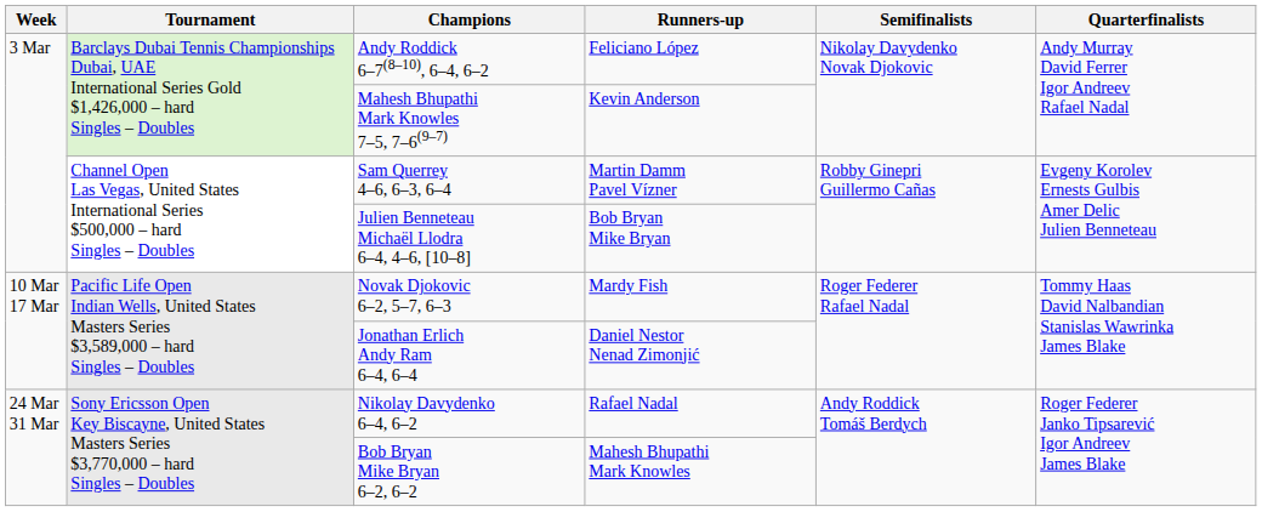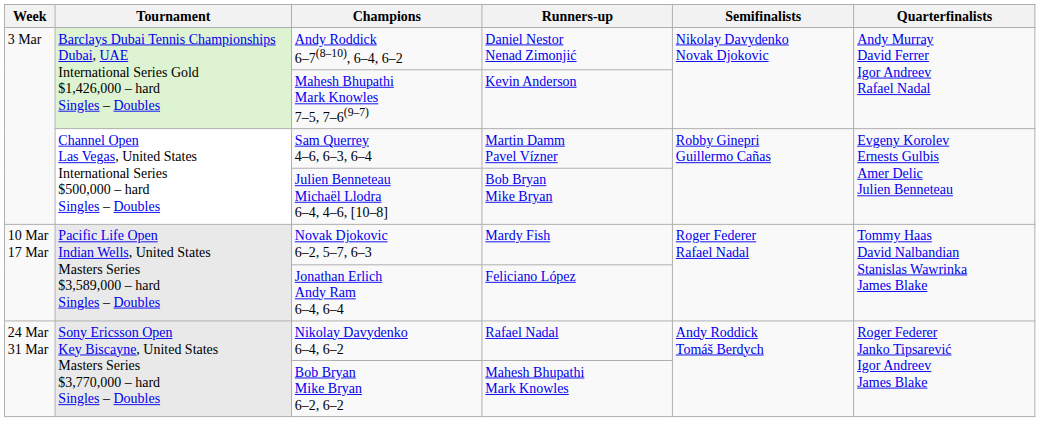 <table class=wikitable style=font-size:95%>
 <tr>
 <th style="width:48px;">Week</th>
 <th style="width:250px;">Tournament</th>
 <th style="width:200px;">Champions</th>
 <th style="width:200px;">Runners-up</th>
 <th style="width:190px;">Semifinalists</th>
 <th style="width:190px;">Quarterfinalists</th>
 </tr>
 <tr valign=top>
 <td rowspan=4>3 Mar</td>
 <td style="background:#DDF3D1;" rowspan=2><a href='#'>Barclays Dubai Tennis Championships</a><br> <a href='#'>Dubai</a>, <a href='#'>UAE</a><br>International Series Gold<br>$1,426,000 – hard <br><a href='#'>Singles</a> – <a href='#'>Doubles</a></td>
 <td> <a href='#'>Andy Roddick</a><br>6–7<sup>(8–10)</sup>, 6–4, 6–2</td>
-<td> <a href='#'>Feliciano López</a></td>
+<td> <a href='#'>Daniel Nestor</a> <br>  <a href='#'>Nenad Zimonjić</a></td>
 <td rowspan=2> <a href='#'>Nikolay Davydenko</a><br> <a href='#'>Novak Djokovic</a></td>
 <td rowspan=2> <a href='#'>Andy Murray</a>  <br> <a href='#'>David Ferrer</a> <br> <a href='#'>Igor Andreev</a><br> <a href='#'>Rafael Nadal</a></td>
 </tr>
 <tr valign=top>
 <td> <a href='#'>Mahesh Bhupathi</a> <br>  <a href='#'>Mark Knowles</a><br> 7–5, 7–6<sup>(9–7)</sup></td>
 <td> <a href='#'>Kevin Anderson</a></td>
 </tr>
 <tr valign=top>
 <td style="background:#FFF;" rowspan=2><a href='#'>Channel Open</a><br>  <a href='#'>Las Vegas</a>, United States<br>International Series<br>$500,000 – hard <br><a href='#'>Singles</a> – <a href='#'>Doubles</a></td>
 <td> <a href='#'>Sam Querrey</a><br>4–6, 6–3, 6–4</td>
 <td> <a href='#'>Martin Damm</a> <br>  <a href='#'>Pavel Vízner</a></td>
 <td rowspan=2> <a href='#'>Robby Ginepri</a><br> <a href='#'>Guillermo Cañas</a></td>
 <td rowspan=2> <a href='#'>Evgeny Korolev</a><br> <a href='#'>Ernests Gulbis</a><br> <a href='#'>Amer Delic</a><br> <a href='#'>Julien Benneteau</a></td>
 </tr>
 <tr valign=top>
 <td> <a href='#'>Julien Benneteau</a> <br>  <a href='#'>Michaël Llodra</a><br> 6–4, 4–6, [10–8]</td>
 <td> <a href='#'>Bob Bryan</a> <br>  <a href='#'>Mike Bryan</a></td>
 </tr>
 <tr valign=top>
 <td rowspan=2>10 Mar<br>17 Mar</td>
 <td style="background:#E9E9E9;" rowspan=2><a href='#'>Pacific Life Open</a><br> <a href='#'>Indian Wells</a>, United States<br>Masters Series<br>$3,589,000 – hard <br><a href='#'>Singles</a> – <a href='#'>Doubles</a></td>
 <td> <a href='#'>Novak Djokovic</a><br>6–2, 5–7, 6–3</td>
 <td> <a href='#'>Mardy Fish</a></td>
 <td rowspan=2> <a href='#'>Roger Federer</a><br> <a href='#'>Rafael Nadal</a></td>
 <td rowspan=2> <a href='#'>Tommy Haas</a><br> <a href='#'>David Nalbandian</a><br> <a href='#'>Stanislas Wawrinka</a><br> <a href='#'>James Blake</a></td>
 </tr>
 <tr valign=top>
 <td> <a href='#'>Jonathan Erlich</a> <br>  <a href='#'>Andy Ram</a> <br> 6–4, 6–4</td>
-<td> <a href='#'>Daniel Nestor</a> <br>  <a href='#'>Nenad Zimonjić</a></td>
+<td> <a href='#'>Feliciano López</a></td>
 </tr>
 <tr valign=top>
 <td rowspan=2>24 Mar<br>31 Mar</td>
 <td style="background:#E9E9E9;" rowspan=2><a href='#'>Sony Ericsson Open</a><br>  <a href='#'>Key Biscayne</a>, United States<br>Masters Series<br>$3,770,000 – hard <br><a href='#'>Singles</a> – <a href='#'>Doubles</a></td>
 <td> <a href='#'>Nikolay Davydenko</a><br>6–4, 6–2</td>
 <td> <a href='#'>Rafael Nadal</a></td>
 <td rowspan=2> <a href='#'>Andy Roddick</a><br> <a href='#'>Tomáš Berdych</a></td>
 <td rowspan=2> <a href='#'>Roger Federer</a> <br> <a href='#'>Janko Tipsarević</a><br> <a href='#'>Igor Andreev</a><br> <a href='#'>James Blake</a></td>
 </tr>
 <tr valign=top>
 <td> <a href='#'>Bob Bryan</a> <br>  <a href='#'>Mike Bryan</a> <br> 6–2, 6–2</td>
 <td> <a href='#'>Mahesh Bhupathi</a> <br>  <a href='#'>Mark Knowles</a></td>
 </tr>
 </table>
